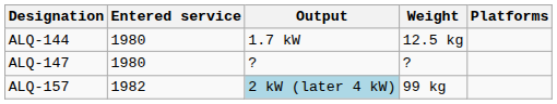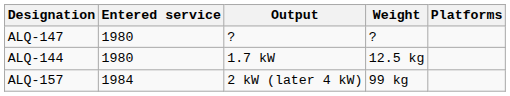 <table class="wikitable">
 <tr>
 <th>Designation</th>
 <th>Entered service</th>
 <th>Output</th>
 <th>Weight</th>
 <th>Platforms</th>
 </tr>
 <tr>
+<td>ALQ-147</td>
+<td>1980</td>
+<td>?</td>
+<td>?</td>
+<td></td>
+</tr>
+<tr>
 <td>ALQ-144</td>
 <td>1980</td>
 <td>1.7 kW</td>
 <td>12.5 kg</td>
 <td></td>
 </tr>
 <tr>
-<td>ALQ-147</td>
-<td>1980</td>
-<td>?</td>
-<td>?</td>
-<td></td>
-</tr>
-<tr>
 <td>ALQ-157</td>
-<td>1982</td>
-<td style="background: lightblue;">2 kW (later 4 kW)</td>
+<td>1984</td>
+<td>2 kW (later 4 kW)</td>
 <td>99 kg</td>
 <td></td>
 </tr>
 </table>
